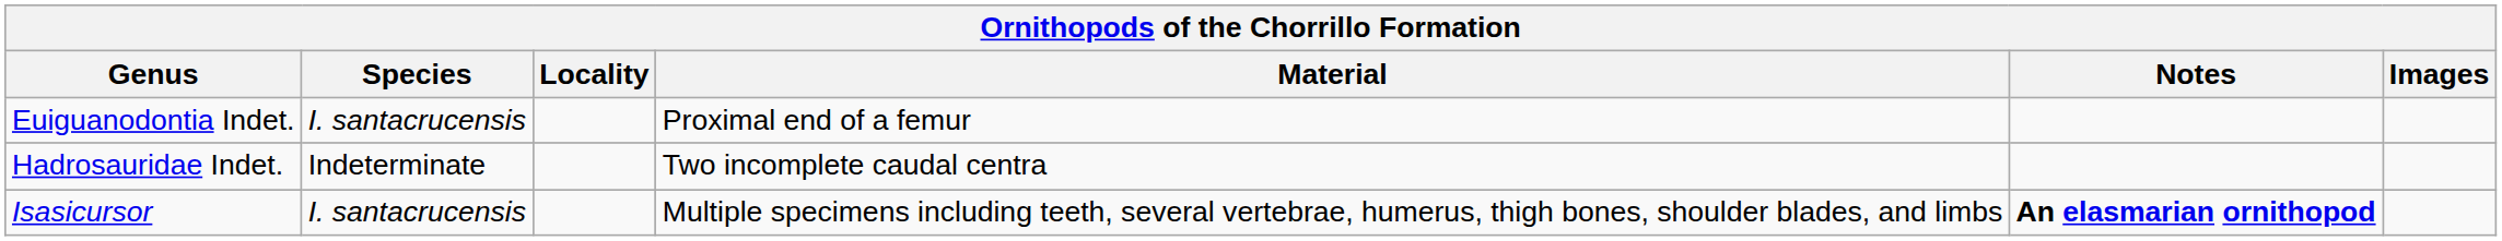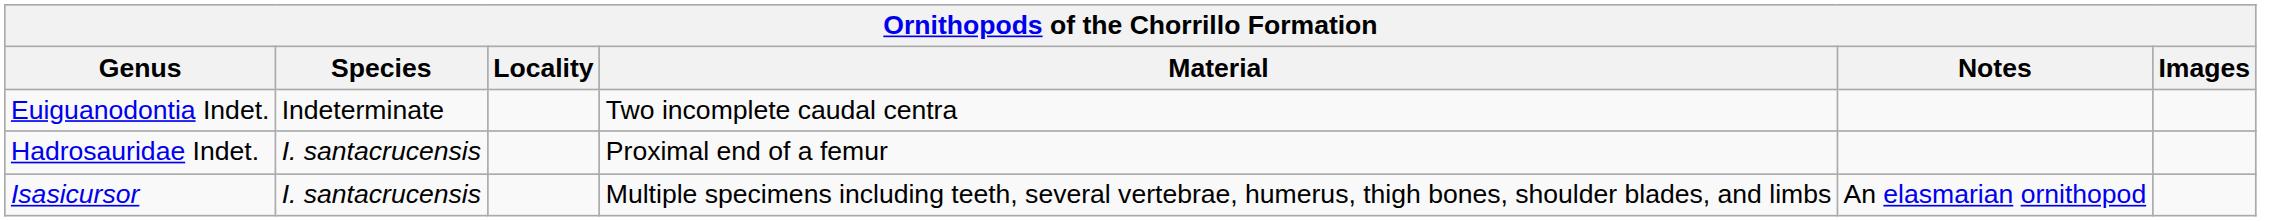 <table class="wikitable" align="center">
 <tr>
 <th colspan="7" align="center"><a href='#'>Ornithopods</a> of the Chorrillo Formation</th>
 </tr>
 <tr>
 <th>Genus</th>
 <th>Species</th>
 <th>Locality</th>
 <th>Material</th>
 <th>Notes</th>
 <th>Images</th>
 </tr>
 <tr>
 <td><a href='#'>Euiguanodontia</a> Indet.</td>
-<td><em>I. santacrucensis</em></td>
+<td>Indeterminate</td>
 <td></td>
-<td>Proximal end of a femur</td>
+<td>Two incomplete caudal centra</td>
 <td></td>
 <td></td>
 </tr>
 <tr>
 <td><a href='#'>Hadrosauridae</a> Indet.</td>
-<td>Indeterminate</td>
+<td><em>I. santacrucensis</em></td>
 <td></td>
-<td>Two incomplete caudal centra</td>
+<td>Proximal end of a femur</td>
 <td></td>
 <td></td>
 </tr>
 <tr>
 <td><em><a href='#'>Isasicursor</a></em></td>
 <td><em>I. santacrucensis</em></td>
 <td></td>
 <td>Multiple specimens including teeth, several vertebrae, humerus, thigh bones, shoulder blades, and limbs</td>
-<td><strong>An <a href='#'>elasmarian</a> <a href='#'>ornithopod</a></strong></td>
+<td>An <a href='#'>elasmarian</a> <a href='#'>ornithopod</a></td>
 <td></td>
 </tr>
 </table>
